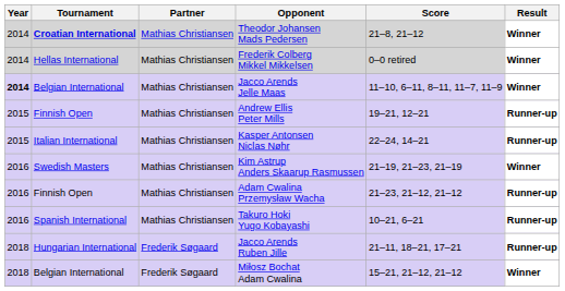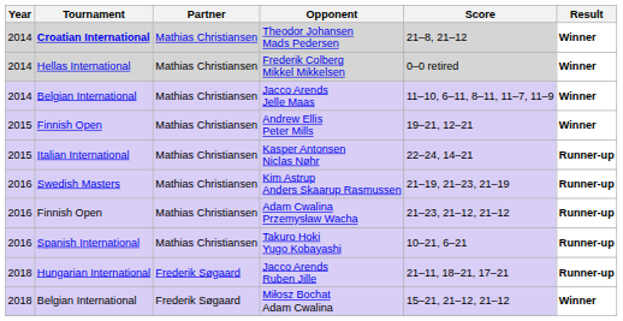 <table class="sortable wikitable" style="font-size: 90%;">
 <tr>
 <th>Year</th>
 <th>Tournament</th>
 <th>Partner</th>
 <th>Opponent</th>
 <th>Score</th>
 <th>Result</th>
 </tr>
 <tr style="background:#D5D5D5">
 <td align="center">2014</td>
 <td align="left"><strong><a href='#'>Croatian International</a></strong></td>
 <td align="left"> <a href='#'>Mathias Christiansen</a></td>
 <td align="left"> <a href='#'>Theodor Johansen</a><br> <a href='#'>Mads Pedersen</a></td>
 <td align="left">21–8, 21–12</td>
 <td style="text-align:left; background:white"> <strong>Winner</strong></td>
 </tr>
 <tr style="background:#D5D5D5">
 <td align="center">2014</td>
 <td align="left"><a href='#'>Hellas International</a></td>
 <td align="left"> Mathias Christiansen</td>
 <td align="left"> <a href='#'>Frederik Colberg</a><br> <a href='#'>Mikkel Mikkelsen</a></td>
 <td align="left">0–0 retired</td>
 <td style="text-align:left; background:white"> <strong>Winner</strong></td>
 </tr>
 <tr style="background:#D8CEF6">
-<td align="center"><strong>2014</strong></td>
+<td align="center">2014</td>
 <td align="left"><a href='#'>Belgian International</a></td>
 <td align="left"> Mathias Christiansen</td>
 <td align="left"> <a href='#'>Jacco Arends</a><br> <a href='#'>Jelle Maas</a></td>
 <td align="left">11–10, 6–11, 8–11, 11–7, 11–9</td>
 <td style="text-align:left; background:white"> <strong>Winner</strong></td>
 </tr>
 <tr style="background:#D8CEF6">
 <td align="center">2015</td>
 <td align="left"><a href='#'>Finnish Open</a></td>
 <td align="left"> Mathias Christiansen</td>
 <td align="left"> <a href='#'>Andrew Ellis</a><br> <a href='#'>Peter Mills</a></td>
 <td align="left">19–21, 12–21</td>
-<td style="text-align:left; background:white"> <strong>Runner-up</strong></td>
+<td style="text-align:left; background:white"> <strong>Winner</strong></td>
 </tr>
 <tr style="background:#D8CEF6">
 <td align="center">2015</td>
 <td align="left"><a href='#'>Italian International</a></td>
 <td align="left"> Mathias Christiansen</td>
 <td align="left"> <a href='#'>Kasper Antonsen</a><br> <a href='#'>Niclas Nøhr</a></td>
 <td align="left">22–24, 14–21</td>
 <td style="text-align:left; background:white"> <strong>Runner-up</strong></td>
 </tr>
 <tr style="background:#D8CEF6">
 <td align="center">2016</td>
 <td align="left"><a href='#'>Swedish Masters</a></td>
 <td align="left"> Mathias Christiansen</td>
 <td align="left"> <a href='#'>Kim Astrup</a><br> <a href='#'>Anders Skaarup Rasmussen</a></td>
 <td align="left">21–19, 21–23, 21–19</td>
-<td style="text-align:left; background:white"> <strong>Winner</strong></td>
+<td style="text-align:left; background:white"> <strong>Runner-up</strong></td>
 </tr>
 <tr style="background:#D8CEF6">
 <td align="center">2016</td>
 <td align="left">Finnish Open</td>
 <td align="left"> Mathias Christiansen</td>
 <td align="left"> <a href='#'>Adam Cwalina</a><br> <a href='#'>Przemysław Wacha</a></td>
 <td align="left">21–23, 21–12, 21–12</td>
 <td style="text-align:left; background:white"> <strong>Runner-up</strong></td>
 </tr>
 <tr style="background:#D8CEF6">
 <td align="center">2016</td>
 <td align="left"><a href='#'>Spanish International</a></td>
 <td align="left"> Mathias Christiansen</td>
 <td align="left"> <a href='#'>Takuro Hoki</a><br> <a href='#'>Yugo Kobayashi</a></td>
 <td align="left">10–21, 6–21</td>
 <td style="text-align:left; background:white"> <strong>Runner-up</strong></td>
 </tr>
 <tr style="background:#D8CEF6">
 <td align="center">2018</td>
 <td align="left"><a href='#'>Hungarian International</a></td>
 <td align="left"> <a href='#'>Frederik Søgaard</a></td>
 <td align="left"> <a href='#'>Jacco Arends</a><br> <a href='#'>Ruben Jille</a></td>
 <td align="left">21–11, 18–21, 17–21</td>
 <td style="text-align:left; background:white"> <strong>Runner-up</strong></td>
 </tr>
 <tr style="background:#D8CEF6">
 <td align="center">2018</td>
 <td align="left">Belgian International</td>
 <td align="left"> Frederik Søgaard</td>
 <td align="left"> <a href='#'>Miłosz Bochat</a><br> Adam Cwalina</td>
 <td align="left">15–21, 21–12, 21–12</td>
 <td style="text-align:left; background:white"> <strong>Winner</strong></td>
 </tr>
 </table>
